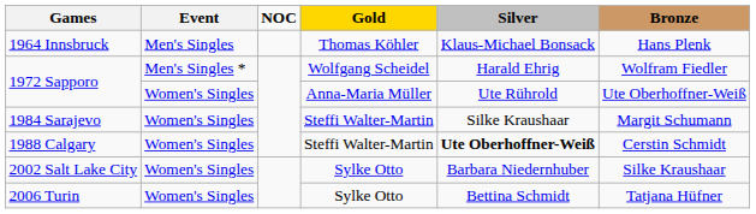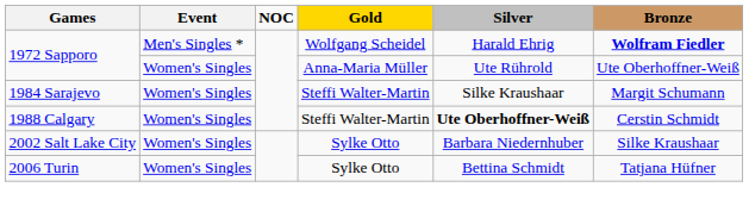 <table class="wikitable sortable">
 <tr align=center>
 <th><strong>Games</strong></th>
 <th>Event</th>
 <td><strong>NOC</strong></td>
 <th style="background:gold;"><strong>Gold</strong></th>
 <th style="background:silver;"><strong>Silver</strong></th>
 <th style="background:#c96;"><strong>Bronze</strong></th>
 </tr>
 <tr>
-<td><a href='#'>1964 Innsbruck</a></td>
-<td><a href='#'>Men's Singles</a></td>
-<td align=left></td>
-<td align=center><a href='#'>Thomas Köhler</a></td>
-<td align=center><a href='#'>Klaus-Michael Bonsack</a></td>
-<td align=center><a href='#'>Hans Plenk</a></td>
-</tr>
-<tr>
 <td rowspan=2><a href='#'>1972 Sapporo</a></td>
 <td><a href='#'>Men's Singles</a> *</td>
 <td align=left rowspan=4></td>
 <td align=center><a href='#'>Wolfgang Scheidel</a></td>
 <td align=center><a href='#'>Harald Ehrig</a></td>
-<td align=center><a href='#'>Wolfram Fiedler</a></td>
+<td align=center><strong><a href='#'>Wolfram Fiedler</a></strong></td>
 </tr>
 <tr>
 <td><a href='#'>Women's Singles</a></td>
 <td align=center><a href='#'>Anna-Maria Müller</a></td>
 <td align=center><a href='#'>Ute Rührold</a></td>
 <td align=center><a href='#'>Ute Oberhoffner-Weiß</a></td>
 </tr>
 <tr>
 <td><a href='#'>1984 Sarajevo</a></td>
 <td><a href='#'>Women's Singles</a></td>
 <td align=center><a href='#'>Steffi Walter-Martin</a></td>
 <td align=center>Silke Kraushaar</td>
 <td align=center><a href='#'>Margit Schumann</a></td>
 </tr>
 <tr>
 <td><a href='#'>1988 Calgary</a></td>
 <td><a href='#'>Women's Singles</a></td>
 <td align=center>Steffi Walter-Martin</td>
 <td align=center><strong>Ute Oberhoffner-Weiß</strong></td>
 <td align=center><a href='#'>Cerstin Schmidt</a></td>
 </tr>
 <tr>
 <td><a href='#'>2002 Salt Lake City</a></td>
 <td><a href='#'>Women's Singles</a></td>
 <td align=left rowspan=2></td>
 <td align=center><a href='#'>Sylke Otto</a></td>
 <td align=center><a href='#'>Barbara Niedernhuber</a></td>
 <td align=center><a href='#'>Silke Kraushaar</a></td>
 </tr>
 <tr>
 <td><a href='#'>2006 Turin</a></td>
 <td><a href='#'>Women's Singles</a></td>
 <td align=center>Sylke Otto</td>
 <td align=center><a href='#'>Bettina Schmidt</a></td>
 <td align=center><a href='#'>Tatjana Hüfner</a></td>
 </tr>
 </table>
